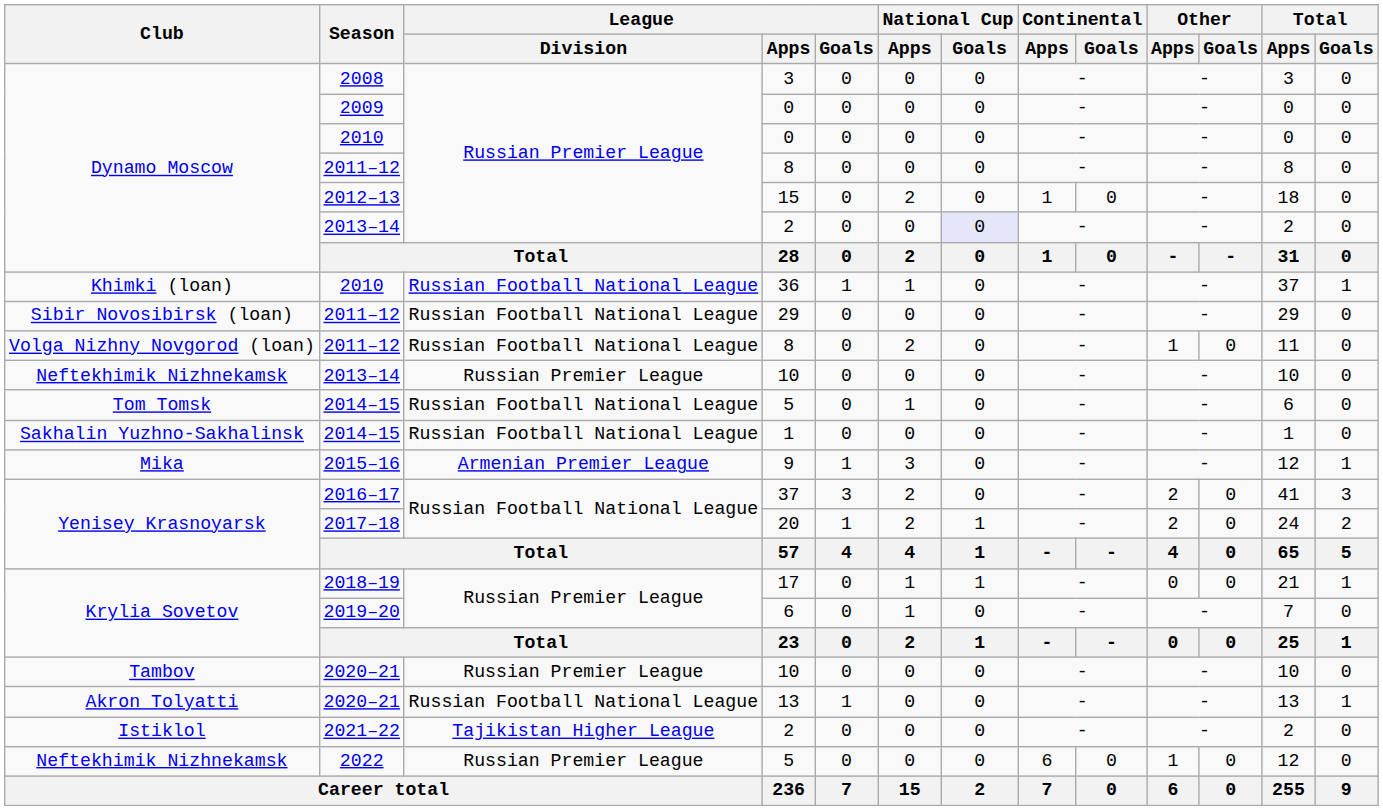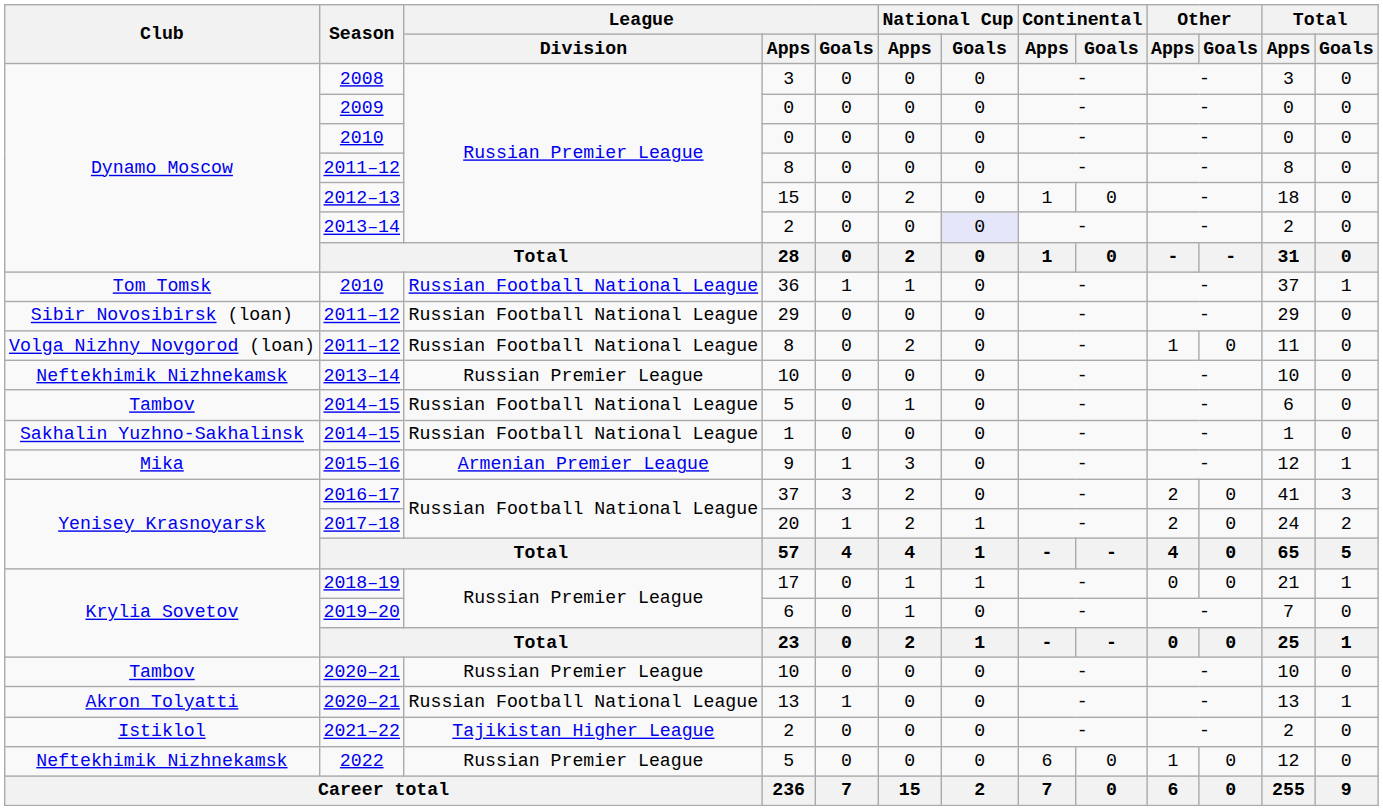 <table class="wikitable" style="text-align: center;">
 <tr>
 <th rowspan="2">Club</th>
 <th rowspan="2">Season</th>
 <th colspan="3">League</th>
 <th colspan="2">National Cup</th>
 <th colspan="2">Continental</th>
 <th colspan="2">Other</th>
 <th colspan="2">Total</th>
 </tr>
 <tr>
 <th>Division</th>
 <th>Apps</th>
 <th>Goals</th>
 <th>Apps</th>
 <th>Goals</th>
 <th>Apps</th>
 <th>Goals</th>
 <th>Apps</th>
 <th>Goals</th>
 <th>Apps</th>
 <th>Goals</th>
 </tr>
 <tr>
 <td rowspan="7" valign="center"><a href='#'>Dynamo Moscow</a></td>
 <td><a href='#'>2008</a></td>
 <td rowspan="6" valign="center"><a href='#'>Russian Premier League</a></td>
 <td>3</td>
 <td>0</td>
 <td>0</td>
 <td>0</td>
 <td colspan="2">-</td>
 <td colspan="2">-</td>
 <td>3</td>
 <td>0</td>
 </tr>
 <tr>
 <td><a href='#'>2009</a></td>
 <td>0</td>
 <td>0</td>
 <td>0</td>
 <td>0</td>
 <td colspan="2">-</td>
 <td colspan="2">-</td>
 <td>0</td>
 <td>0</td>
 </tr>
 <tr>
 <td><a href='#'>2010</a></td>
 <td>0</td>
 <td>0</td>
 <td>0</td>
 <td>0</td>
 <td colspan="2">-</td>
 <td colspan="2">-</td>
 <td>0</td>
 <td>0</td>
 </tr>
 <tr>
 <td><a href='#'>2011–12</a></td>
 <td>8</td>
 <td>0</td>
 <td>0</td>
 <td>0</td>
 <td colspan="2">-</td>
 <td colspan="2">-</td>
 <td>8</td>
 <td>0</td>
 </tr>
 <tr>
 <td><a href='#'>2012–13</a></td>
 <td>15</td>
 <td>0</td>
 <td>2</td>
 <td>0</td>
 <td>1</td>
 <td>0</td>
 <td colspan="2">-</td>
 <td>18</td>
 <td>0</td>
 </tr>
 <tr>
 <td><a href='#'>2013–14</a></td>
 <td>2</td>
 <td>0</td>
 <td>0</td>
 <td style="background: lavender;">0</td>
 <td colspan="2">-</td>
 <td colspan="2">-</td>
 <td>2</td>
 <td>0</td>
 </tr>
 <tr>
 <th colspan="2">Total</th>
 <th>28</th>
 <th>0</th>
 <th>2</th>
 <th>0</th>
 <th>1</th>
 <th>0</th>
 <th>-</th>
 <th>-</th>
 <th>31</th>
 <th>0</th>
 </tr>
 <tr>
-<td rowspan="1" valign="center"><a href='#'>Khimki</a> (loan)</td>
+<td rowspan="1" valign="center"><a href='#'>Tom Tomsk</a></td>
 <td><a href='#'>2010</a></td>
 <td rowspan="1" valign="center"><a href='#'>Russian Football National League</a></td>
 <td>36</td>
 <td>1</td>
 <td>1</td>
 <td>0</td>
 <td colspan="2">-</td>
 <td colspan="2">-</td>
 <td>37</td>
 <td>1</td>
 </tr>
 <tr>
 <td rowspan="1" valign="center"><a href='#'>Sibir Novosibirsk</a> (loan)</td>
 <td><a href='#'>2011–12</a></td>
 <td rowspan="1" valign="center">Russian Football National League</td>
 <td>29</td>
 <td>0</td>
 <td>0</td>
 <td>0</td>
 <td colspan="2">-</td>
 <td colspan="2">-</td>
 <td>29</td>
 <td>0</td>
 </tr>
 <tr>
 <td rowspan="1" valign="center"><a href='#'>Volga Nizhny Novgorod</a> (loan)</td>
 <td><a href='#'>2011–12</a></td>
 <td rowspan="1" valign="center">Russian Football National League</td>
 <td>8</td>
 <td>0</td>
 <td>2</td>
 <td>0</td>
 <td colspan="2">-</td>
 <td>1</td>
 <td>0</td>
 <td>11</td>
 <td>0</td>
 </tr>
 <tr>
 <td rowspan="1" valign="center"><a href='#'>Neftekhimik Nizhnekamsk</a></td>
 <td><a href='#'>2013–14</a></td>
 <td rowspan="1" valign="center">Russian Premier League</td>
 <td>10</td>
 <td>0</td>
 <td>0</td>
 <td>0</td>
 <td colspan="2">-</td>
 <td colspan="2">-</td>
 <td>10</td>
 <td>0</td>
 </tr>
 <tr>
-<td rowspan="1" valign="center"><a href='#'>Tom Tomsk</a></td>
+<td rowspan="1" valign="center"><a href='#'>Tambov</a></td>
 <td><a href='#'>2014–15</a></td>
 <td rowspan="1" valign="center">Russian Football National League</td>
 <td>5</td>
 <td>0</td>
 <td>1</td>
 <td>0</td>
 <td colspan="2">-</td>
 <td colspan="2">-</td>
 <td>6</td>
 <td>0</td>
 </tr>
 <tr>
 <td rowspan="1" valign="center"><a href='#'>Sakhalin Yuzhno-Sakhalinsk</a></td>
 <td><a href='#'>2014–15</a></td>
 <td rowspan="1" valign="center">Russian Football National League</td>
 <td>1</td>
 <td>0</td>
 <td>0</td>
 <td>0</td>
 <td colspan="2">-</td>
 <td colspan="2">-</td>
 <td>1</td>
 <td>0</td>
 </tr>
 <tr>
 <td rowspan="1" valign="center"><a href='#'>Mika</a></td>
 <td><a href='#'>2015–16</a></td>
 <td rowspan="1" valign="center"><a href='#'>Armenian Premier League</a></td>
 <td>9</td>
 <td>1</td>
 <td>3</td>
 <td>0</td>
 <td colspan="2">-</td>
 <td colspan="2">-</td>
 <td>12</td>
 <td>1</td>
 </tr>
 <tr>
 <td rowspan="3" valign="center"><a href='#'>Yenisey Krasnoyarsk</a></td>
 <td><a href='#'>2016–17</a></td>
 <td rowspan="2" valign="center">Russian Football National League</td>
 <td>37</td>
 <td>3</td>
 <td>2</td>
 <td>0</td>
 <td colspan="2">-</td>
 <td>2</td>
 <td>0</td>
 <td>41</td>
 <td>3</td>
 </tr>
 <tr>
 <td><a href='#'>2017–18</a></td>
 <td>20</td>
 <td>1</td>
 <td>2</td>
 <td>1</td>
 <td colspan="2">-</td>
 <td>2</td>
 <td>0</td>
 <td>24</td>
 <td>2</td>
 </tr>
 <tr>
 <th colspan="2">Total</th>
 <th>57</th>
 <th>4</th>
 <th>4</th>
 <th>1</th>
 <th>-</th>
 <th>-</th>
 <th>4</th>
 <th>0</th>
 <th>65</th>
 <th>5</th>
 </tr>
 <tr>
 <td rowspan="3" valign="center"><a href='#'>Krylia Sovetov</a></td>
 <td><a href='#'>2018–19</a></td>
 <td rowspan="2" valign="center">Russian Premier League</td>
 <td>17</td>
 <td>0</td>
 <td>1</td>
 <td>1</td>
 <td colspan="2">-</td>
 <td>0</td>
 <td>0</td>
 <td>21</td>
 <td>1</td>
 </tr>
 <tr>
 <td><a href='#'>2019–20</a></td>
 <td>6</td>
 <td>0</td>
 <td>1</td>
 <td>0</td>
 <td colspan="2">-</td>
 <td colspan="2">-</td>
 <td>7</td>
 <td>0</td>
 </tr>
 <tr>
 <th colspan="2">Total</th>
 <th>23</th>
 <th>0</th>
 <th>2</th>
 <th>1</th>
 <th>-</th>
 <th>-</th>
 <th>0</th>
 <th>0</th>
 <th>25</th>
 <th>1</th>
 </tr>
 <tr>
 <td rowspan="1" valign="center"><a href='#'>Tambov</a></td>
 <td><a href='#'>2020–21</a></td>
 <td rowspan="1" valign="center">Russian Premier League</td>
 <td>10</td>
 <td>0</td>
 <td>0</td>
 <td>0</td>
 <td colspan="2">-</td>
 <td colspan="2">-</td>
 <td>10</td>
 <td>0</td>
 </tr>
 <tr>
 <td rowspan="1" valign="center"><a href='#'>Akron Tolyatti</a></td>
 <td><a href='#'>2020–21</a></td>
 <td rowspan="1" valign="center">Russian Football National League</td>
 <td>13</td>
 <td>1</td>
 <td>0</td>
 <td>0</td>
 <td colspan="2">-</td>
 <td colspan="2">-</td>
 <td>13</td>
 <td>1</td>
 </tr>
 <tr>
 <td rowspan="1" valign="center"><a href='#'>Istiklol</a></td>
 <td><a href='#'>2021–22</a></td>
 <td rowspan="1" valign="center"><a href='#'>Tajikistan Higher League</a></td>
 <td>2</td>
 <td>0</td>
 <td>0</td>
 <td>0</td>
 <td colspan="2">-</td>
 <td colspan="2">-</td>
 <td>2</td>
 <td>0</td>
 </tr>
 <tr>
 <td rowspan="1" valign="center"><a href='#'>Neftekhimik Nizhnekamsk</a></td>
 <td><a href='#'>2022</a></td>
 <td rowspan="1" valign="center">Russian Premier League</td>
 <td>5</td>
 <td>0</td>
 <td>0</td>
 <td>0</td>
 <td>6</td>
 <td>0</td>
 <td>1</td>
 <td>0</td>
 <td>12</td>
 <td>0</td>
 </tr>
 <tr>
 <th colspan="3">Career total</th>
 <th>236</th>
 <th>7</th>
 <th>15</th>
 <th>2</th>
 <th>7</th>
 <th>0</th>
 <th>6</th>
 <th>0</th>
 <th>255</th>
 <th>9</th>
 </tr>
 </table>
